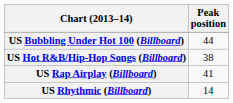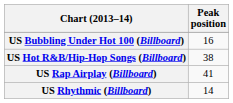 <table class="wikitable plainrowheaders sortable" style="text-align:center;">
 <tr>
 <th scope="col">Chart (2013–14)</th>
 <th scope="col">Peak<br>position</th>
 </tr>
 <tr>
 </tr>
 <tr>
 <th scope="row">US <a href='#'>Bubbling Under Hot 100</a> (<em><a href='#'>Billboard</a></em>)</th>
-<td align="center">44</td>
+<td align="center">16</td>
 </tr>
 <tr>
 <th scope="row">US <a href='#'>Hot R&B/Hip-Hop Songs</a> (<em><a href='#'>Billboard</a></em>)</th>
 <td align="center">38</td>
 </tr>
 <tr>
 <th scope="row">US <a href='#'>Rap Airplay</a> (<em><a href='#'>Billboard</a></em>)</th>
 <td align="center">41</td>
 </tr>
 <tr>
 <th scope="row">US <a href='#'>Rhythmic</a> (<em><a href='#'>Billboard</a></em>)</th>
 <td align="center">14</td>
 </tr>
 </table>
